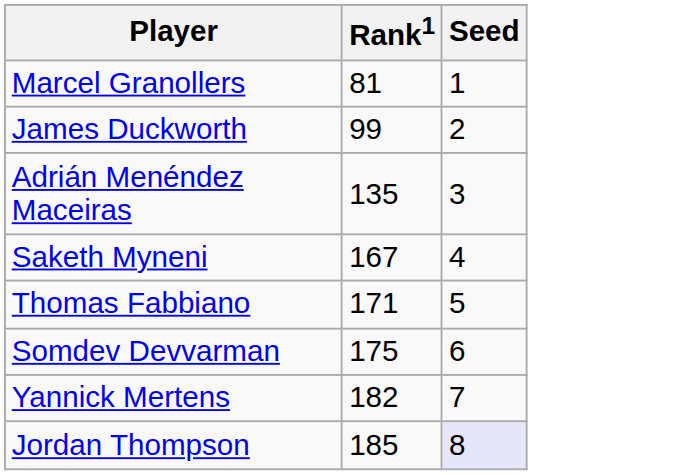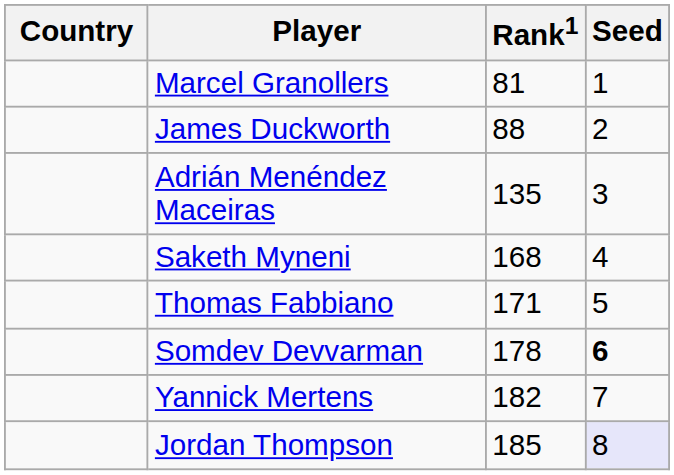 <table class="sortable wikitable">
 <tr>
+<th width="70">Country</th>
 <th width="175">Player</th>
 <th>Rank<sup>1</sup></th>
 <th>Seed</th>
 </tr>
 <tr>
+<td></td>
 <td><a href='#'>Marcel Granollers</a></td>
 <td>81</td>
 <td>1</td>
 </tr>
 <tr>
+<td></td>
 <td><a href='#'>James Duckworth</a></td>
-<td>99</td>
+<td>88</td>
 <td>2</td>
 </tr>
 <tr>
+<td></td>
 <td><a href='#'>Adrián Menéndez Maceiras</a></td>
 <td>135</td>
 <td>3</td>
 </tr>
 <tr>
+<td></td>
 <td><a href='#'>Saketh Myneni</a></td>
-<td>167</td>
+<td>168</td>
 <td>4</td>
 </tr>
 <tr>
+<td></td>
 <td><a href='#'>Thomas Fabbiano</a></td>
 <td>171</td>
 <td>5</td>
 </tr>
 <tr>
+<td></td>
 <td><a href='#'>Somdev Devvarman</a></td>
-<td>175</td>
-<td>6</td>
+<td>178</td>
+<td><strong>6</strong></td>
 </tr>
 <tr>
+<td></td>
 <td><a href='#'>Yannick Mertens</a></td>
 <td>182</td>
 <td>7</td>
 </tr>
 <tr>
+<td></td>
 <td><a href='#'>Jordan Thompson</a></td>
 <td>185</td>
 <td style="background: lavender;">8</td>
 </tr>
 </table>
